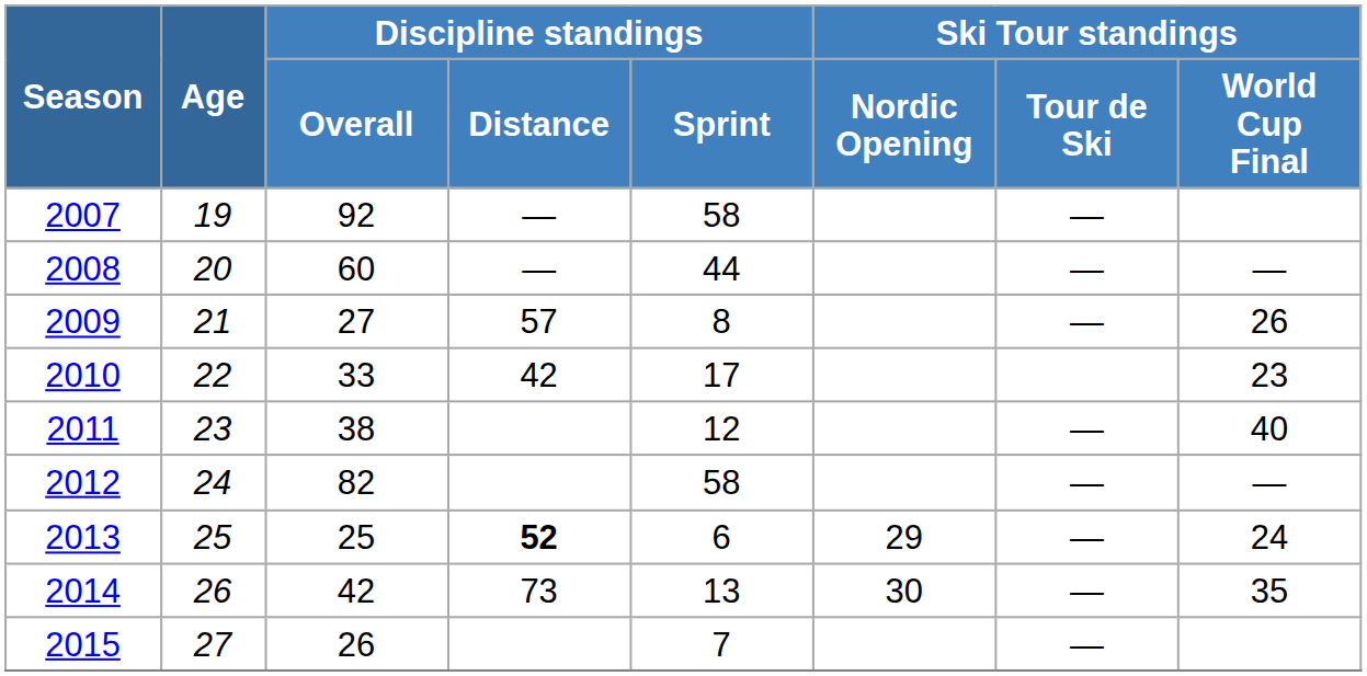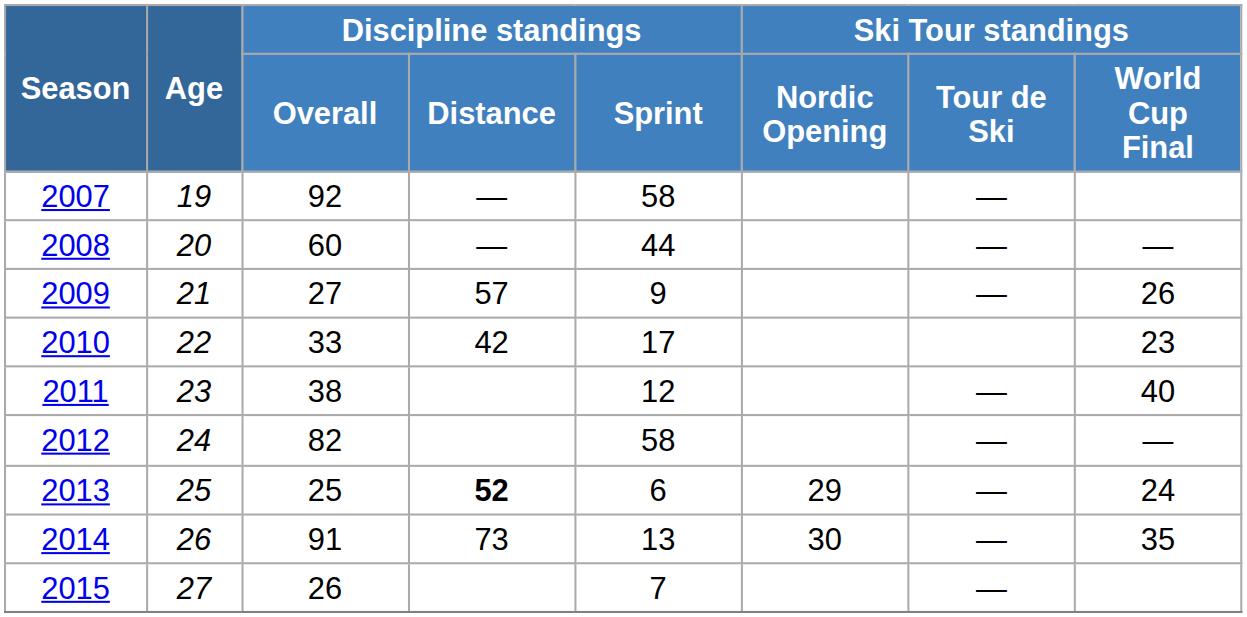 <table class="wikitable" style="font-size:95%; text-align:center; border:grey solid 1px; border-collapse:collapse; background:#ffffff;">
 <tr>
 <th style="background-color:#369; color:white; width:60px;" rowspan="2"> Season </th>
 <th style="background-color:#369; color:white; width:40px;" rowspan="2"> Age </th>
 <th style="background-color:#4180be; color:white;" colspan="3">Discipline standings</th>
 <th style="background-color:#4180be; color:white;" colspan="3">Ski Tour standings</th>
 </tr>
 <tr>
 <th style="background-color:#4180be; color:white; width:75px;">Overall</th>
 <th style="background-color:#4180be; color:white; width:75px;">Distance</th>
 <th style="background-color:#4180be; color:white; width:75px;">Sprint</th>
 <th style="background-color:#4180be; color:white; width:75px;">Nordic<br>Opening</th>
 <th style="background-color:#4180be; color:white; width:75px;">Tour de<br>Ski</th>
 <th style="background-color:#4180be; color:white; width:75px;">World Cup<br>Final</th>
 </tr>
 <tr>
 <td><a href='#'>2007</a></td>
 <td><em>19</em></td>
 <td>92</td>
 <td>—</td>
 <td>58</td>
 <td></td>
 <td>—</td>
 <td></td>
 </tr>
 <tr>
 <td><a href='#'>2008</a></td>
 <td><em>20</em></td>
 <td>60</td>
 <td>—</td>
 <td>44</td>
 <td></td>
 <td>—</td>
 <td>—</td>
 </tr>
 <tr>
 <td><a href='#'>2009</a></td>
 <td><em>21</em></td>
 <td>27</td>
 <td>57</td>
-<td>8</td>
+<td>9</td>
 <td></td>
 <td>—</td>
 <td>26</td>
 </tr>
 <tr>
 <td><a href='#'>2010</a></td>
 <td><em>22</em></td>
 <td>33</td>
 <td>42</td>
 <td>17</td>
 <td></td>
 <td></td>
 <td>23</td>
 </tr>
 <tr>
 <td><a href='#'>2011</a></td>
 <td><em>23</em></td>
 <td>38</td>
 <td></td>
 <td>12</td>
 <td></td>
 <td>—</td>
 <td>40</td>
 </tr>
 <tr>
 <td><a href='#'>2012</a></td>
 <td><em>24</em></td>
 <td>82</td>
 <td></td>
 <td>58</td>
 <td></td>
 <td>—</td>
 <td>—</td>
 </tr>
 <tr>
 <td><a href='#'>2013</a></td>
 <td><em>25</em></td>
 <td>25</td>
 <td><strong>52</strong></td>
 <td>6</td>
 <td>29</td>
 <td>—</td>
 <td>24</td>
 </tr>
 <tr>
 <td><a href='#'>2014</a></td>
 <td><em>26</em></td>
-<td>42</td>
+<td>91</td>
 <td>73</td>
 <td>13</td>
 <td>30</td>
 <td>—</td>
 <td>35</td>
 </tr>
 <tr>
 <td><a href='#'>2015</a></td>
 <td><em>27</em></td>
 <td>26</td>
 <td></td>
 <td>7</td>
 <td></td>
 <td>—</td>
 <td></td>
 </tr>
 <tr>
 </tr>
 </table>
